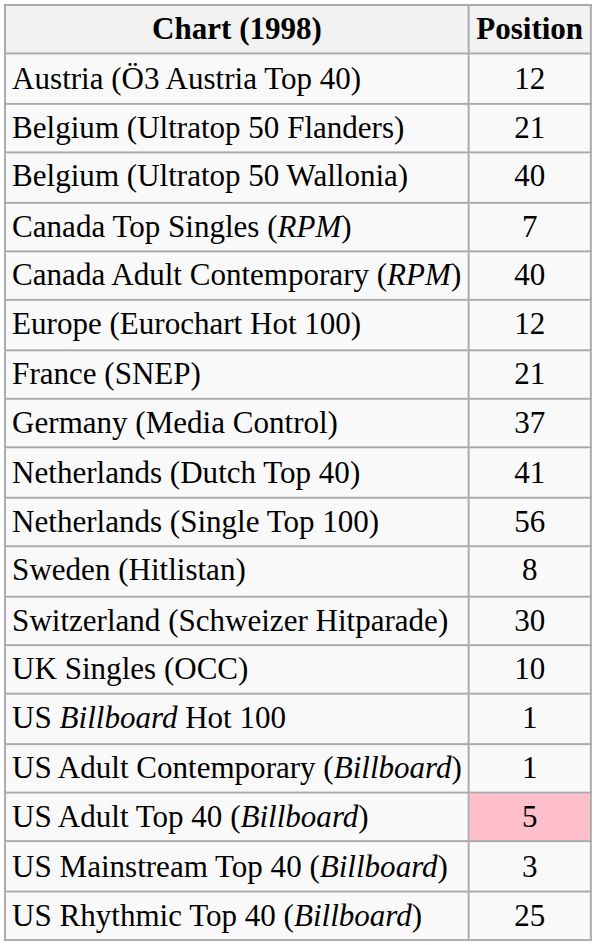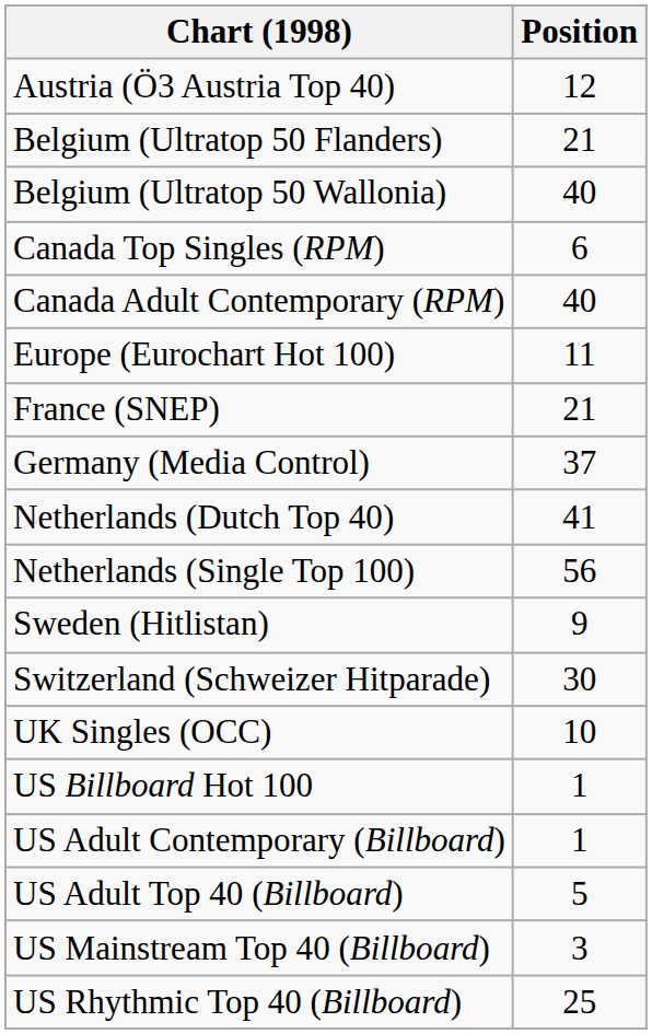 <table class="wikitable sortable">
 <tr>
 <th>Chart (1998)</th>
 <th>Position</th>
 </tr>
 <tr>
 <td>Austria (Ö3 Austria Top 40)</td>
 <td align="center">12</td>
 </tr>
 <tr>
 <td>Belgium (Ultratop 50 Flanders)</td>
 <td align="center">21</td>
 </tr>
 <tr>
 <td>Belgium (Ultratop 50 Wallonia)</td>
 <td align="center">40</td>
 </tr>
 <tr>
 <td>Canada Top Singles (<em>RPM</em>)</td>
-<td align="center">7</td>
+<td align="center">6</td>
 </tr>
 <tr>
 <td>Canada Adult Contemporary (<em>RPM</em>)</td>
 <td align="center">40</td>
 </tr>
 <tr>
 <td>Europe (Eurochart Hot 100)</td>
-<td align="center">12</td>
+<td align="center">11</td>
 </tr>
 <tr>
 <td>France (SNEP)</td>
 <td align="center">21</td>
 </tr>
 <tr>
 <td>Germany (Media Control)</td>
 <td align="center">37</td>
 </tr>
 <tr>
 <td>Netherlands (Dutch Top 40)</td>
 <td align="center">41</td>
 </tr>
 <tr>
 <td>Netherlands (Single Top 100)</td>
 <td align="center">56</td>
 </tr>
 <tr>
 <td>Sweden (Hitlistan)</td>
-<td align="center">8</td>
+<td align="center">9</td>
 </tr>
 <tr>
 <td>Switzerland (Schweizer Hitparade)</td>
 <td align="center">30</td>
 </tr>
 <tr>
 <td>UK Singles (OCC)</td>
 <td align="center">10</td>
 </tr>
 <tr>
 <td>US <em>Billboard</em> Hot 100</td>
 <td align="center">1</td>
 </tr>
 <tr>
 <td>US Adult Contemporary (<em>Billboard</em>)</td>
 <td align="center">1</td>
 </tr>
 <tr>
 <td>US Adult Top 40 (<em>Billboard</em>)</td>
-<td align="center" style="background: pink;">5</td>
+<td align="center">5</td>
 </tr>
 <tr>
 <td>US Mainstream Top 40 (<em>Billboard</em>)</td>
 <td align="center">3</td>
 </tr>
 <tr>
 <td>US Rhythmic Top 40 (<em>Billboard</em>)</td>
 <td align="center">25</td>
 </tr>
 </table>
